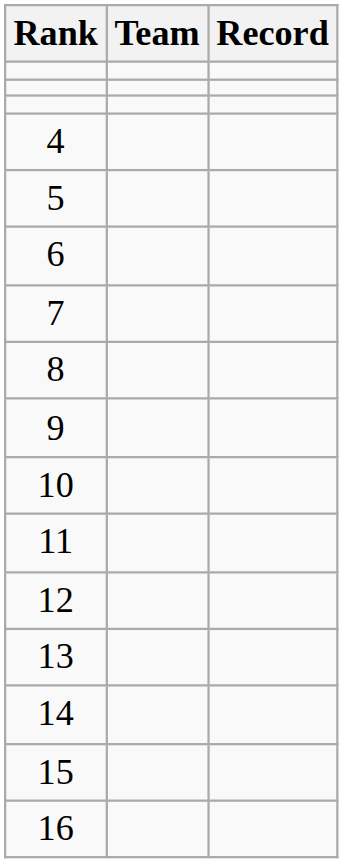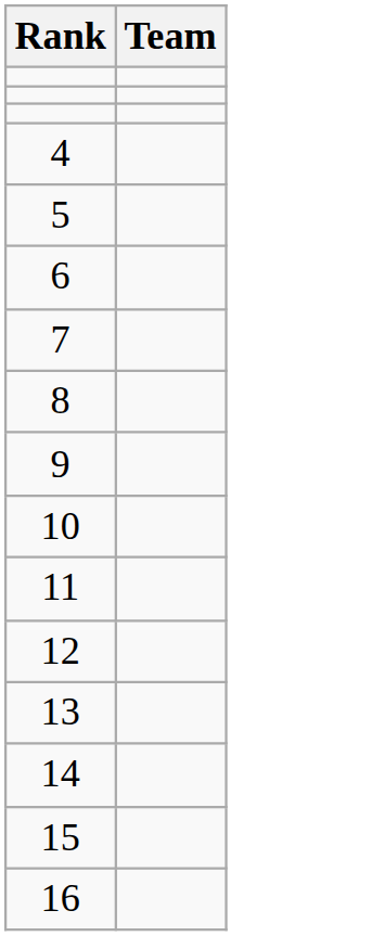 <table class=wikitable style="text-align:center;">
 <tr>
 <th>Rank</th>
 <th>Team</th>
-<th>Record</th>
 </tr>
 <tr>
 <td></td>
 <td align="left"></td>
-<td></td>
 </tr>
 <tr>
 <td></td>
 <td align="left"></td>
-<td></td>
 </tr>
 <tr>
 <td></td>
 <td align="left"></td>
-<td></td>
 </tr>
 <tr>
 <td>4</td>
 <td align="left"></td>
-<td></td>
 </tr>
 <tr>
 <td>5</td>
 <td align="left"></td>
-<td></td>
 </tr>
 <tr>
 <td>6</td>
 <td align="left"></td>
-<td></td>
 </tr>
 <tr>
 <td>7</td>
 <td align="left"></td>
-<td></td>
 </tr>
 <tr>
 <td>8</td>
 <td align="left"></td>
-<td></td>
 </tr>
 <tr>
 <td>9</td>
 <td align="left"></td>
-<td></td>
 </tr>
 <tr>
 <td>10</td>
 <td align="left"></td>
-<td></td>
 </tr>
 <tr>
 <td>11</td>
 <td align="left"></td>
-<td></td>
 </tr>
 <tr>
 <td>12</td>
 <td align="left"></td>
-<td></td>
 </tr>
 <tr>
 <td>13</td>
 <td align="left"></td>
-<td></td>
 </tr>
 <tr>
 <td>14</td>
 <td align="left"></td>
-<td></td>
 </tr>
 <tr>
 <td>15</td>
 <td align="left"></td>
-<td></td>
 </tr>
 <tr>
 <td>16</td>
 <td align="left"></td>
-<td></td>
 </tr>
 </table>
